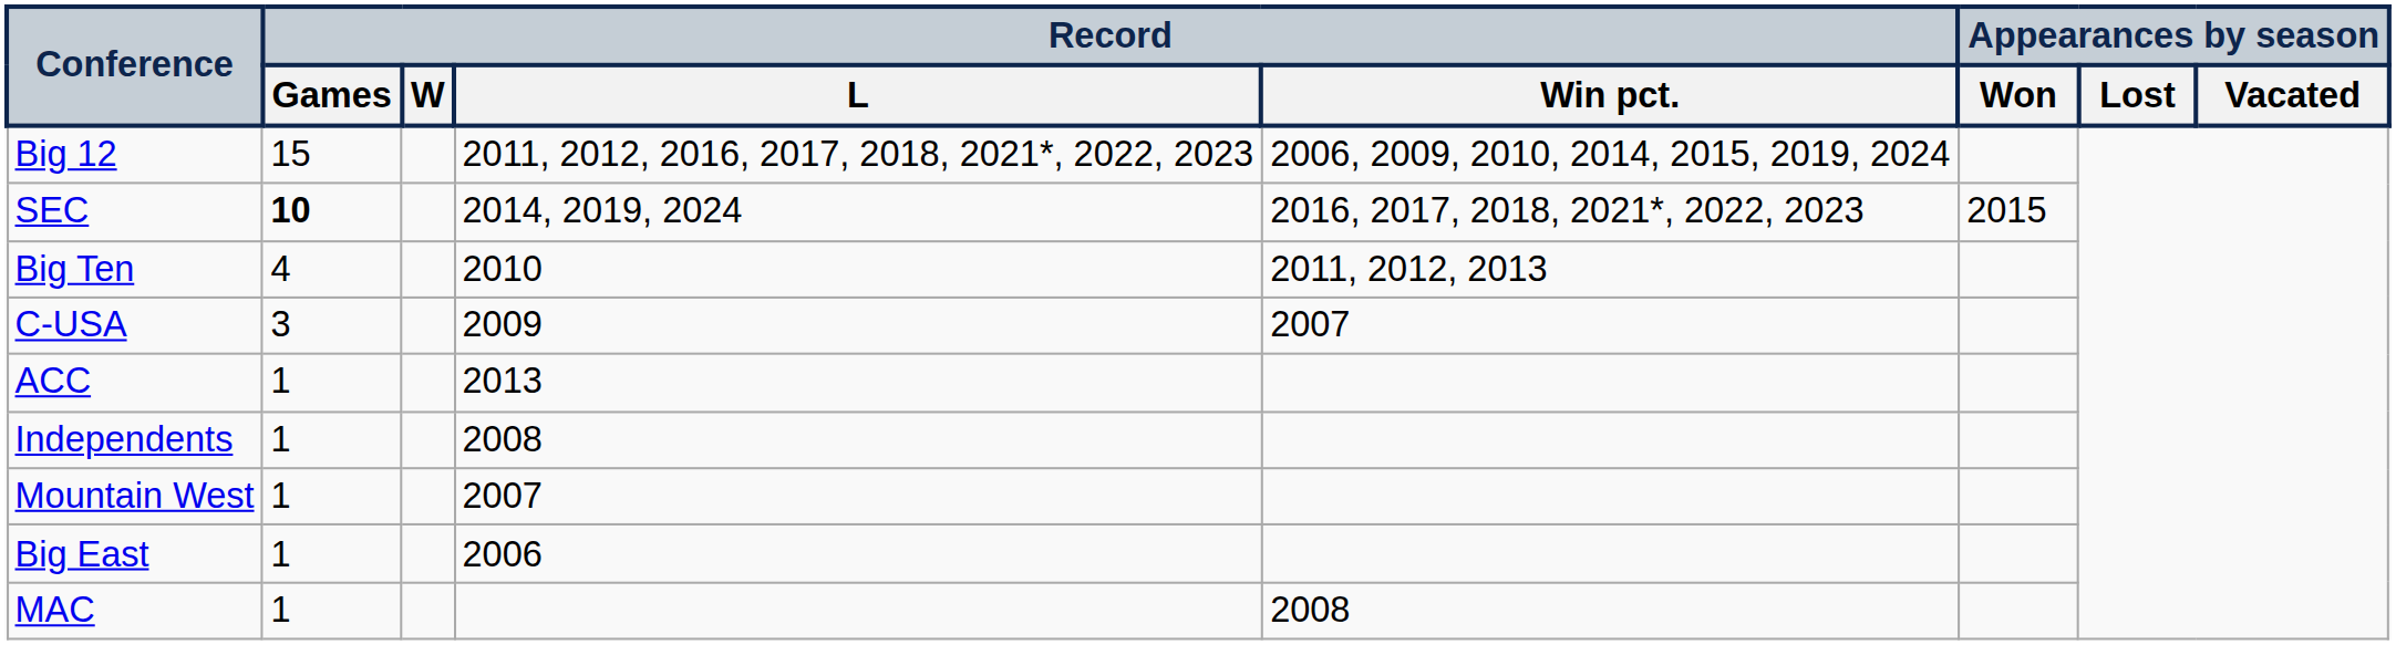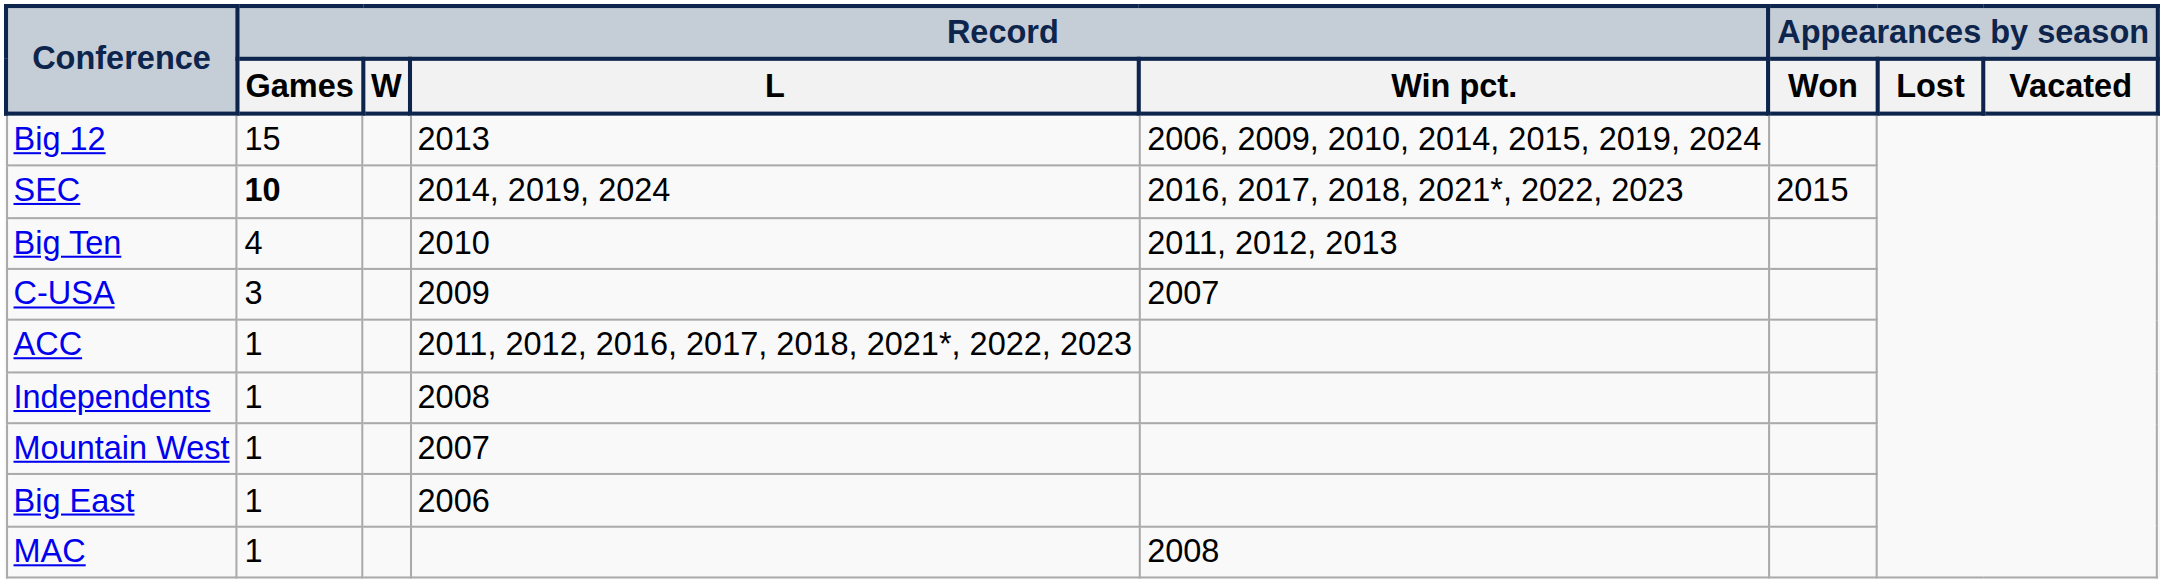 <table class="wikitable sortable">
 <tr>
 <th style="background:#c5ced6; color:#0D254C; border: 2px solid #0D254C;" rowspan=2>Conference</th>
 <th style="background:#c5ced6; color:#0D254C; border: 2px solid #0D254C;" colspan=4>Record</th>
 <th style="background:#c5ced6; color:#0D254C; border: 2px solid #0D254C;" colspan=3>Appearances by season</th>
 </tr>
 <tr>
 <th style="border: 2px solid #0D254C;">Games</th>
 <th style="border: 2px solid #0D254C;">W</th>
 <th style="border: 2px solid #0D254C;">L</th>
 <th style="border: 2px solid #0D254C;">Win pct.</th>
 <th style="border: 2px solid #0D254C;" class=unsortable>Won</th>
 <th style="border: 2px solid #0D254C;" class=unsortable>Lost</th>
 <th style="border: 2px solid #0D254C;" class=unsortable>Vacated</th>
 </tr>
 <tr>
 <td><a href='#'>Big 12</a></td>
 <td>15</td>
 <td></td>
-<td>2011, 2012, 2016, 2017, 2018, 2021*, 2022, 2023</td>
+<td>2013</td>
 <td>2006, 2009, 2010, 2014, 2015, 2019, 2024</td>
 <td></td>
 </tr>
 <tr>
 <td><a href='#'>SEC</a></td>
 <td><strong>10</strong></td>
 <td> </td>
 <td>2014, 2019, 2024</td>
 <td>2016, 2017, 2018, 2021*, 2022, 2023</td>
 <td>2015</td>
 </tr>
 <tr>
 <td><a href='#'>Big Ten</a></td>
 <td>4</td>
 <td></td>
 <td>2010</td>
 <td>2011, 2012, 2013</td>
 <td></td>
 </tr>
 <tr>
 <td><a href='#'>C-USA</a></td>
 <td>3</td>
 <td></td>
 <td>2009</td>
 <td>2007</td>
 <td></td>
 </tr>
 <tr>
 <td><a href='#'>ACC</a></td>
 <td>1</td>
 <td></td>
-<td>2013</td>
+<td>2011, 2012, 2016, 2017, 2018, 2021*, 2022, 2023</td>
 <td></td>
 <td></td>
 </tr>
 <tr>
 <td><a href='#'>Independents</a></td>
 <td>1</td>
 <td></td>
 <td>2008</td>
 <td></td>
 <td></td>
 </tr>
 <tr>
 <td><a href='#'>Mountain West</a></td>
 <td>1</td>
 <td></td>
 <td>2007</td>
 <td></td>
 <td></td>
 </tr>
 <tr>
 <td><a href='#'>Big East</a></td>
 <td>1</td>
 <td></td>
 <td>2006</td>
 <td></td>
 <td></td>
 </tr>
 <tr>
 <td><a href='#'>MAC</a></td>
 <td>1</td>
 <td></td>
 <td></td>
 <td>2008</td>
 <td></td>
 </tr>
 </table>
